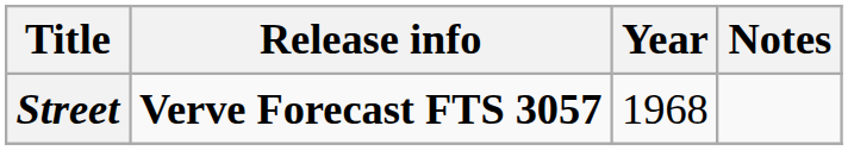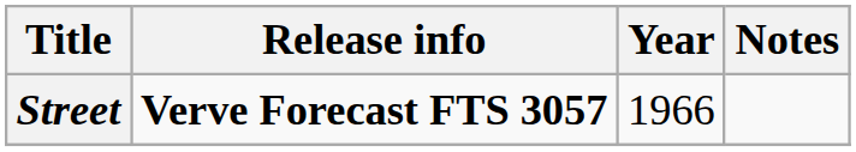 <table class="wikitable plainrowheaders sortable">
 <tr>
 <th scope="col">Title</th>
 <th scope="col">Release info</th>
 <th scope="col">Year</th>
 <th scope="col" class="unsortable">Notes</th>
 </tr>
 <tr>
 <th scope="row"><em>Street</em></th>
 <td><strong>Verve Forecast FTS 3057</strong></td>
-<td>1968</td>
+<td>1966</td>
 <td></td>
 </tr>
 <tr>
 </tr>
 </table>
